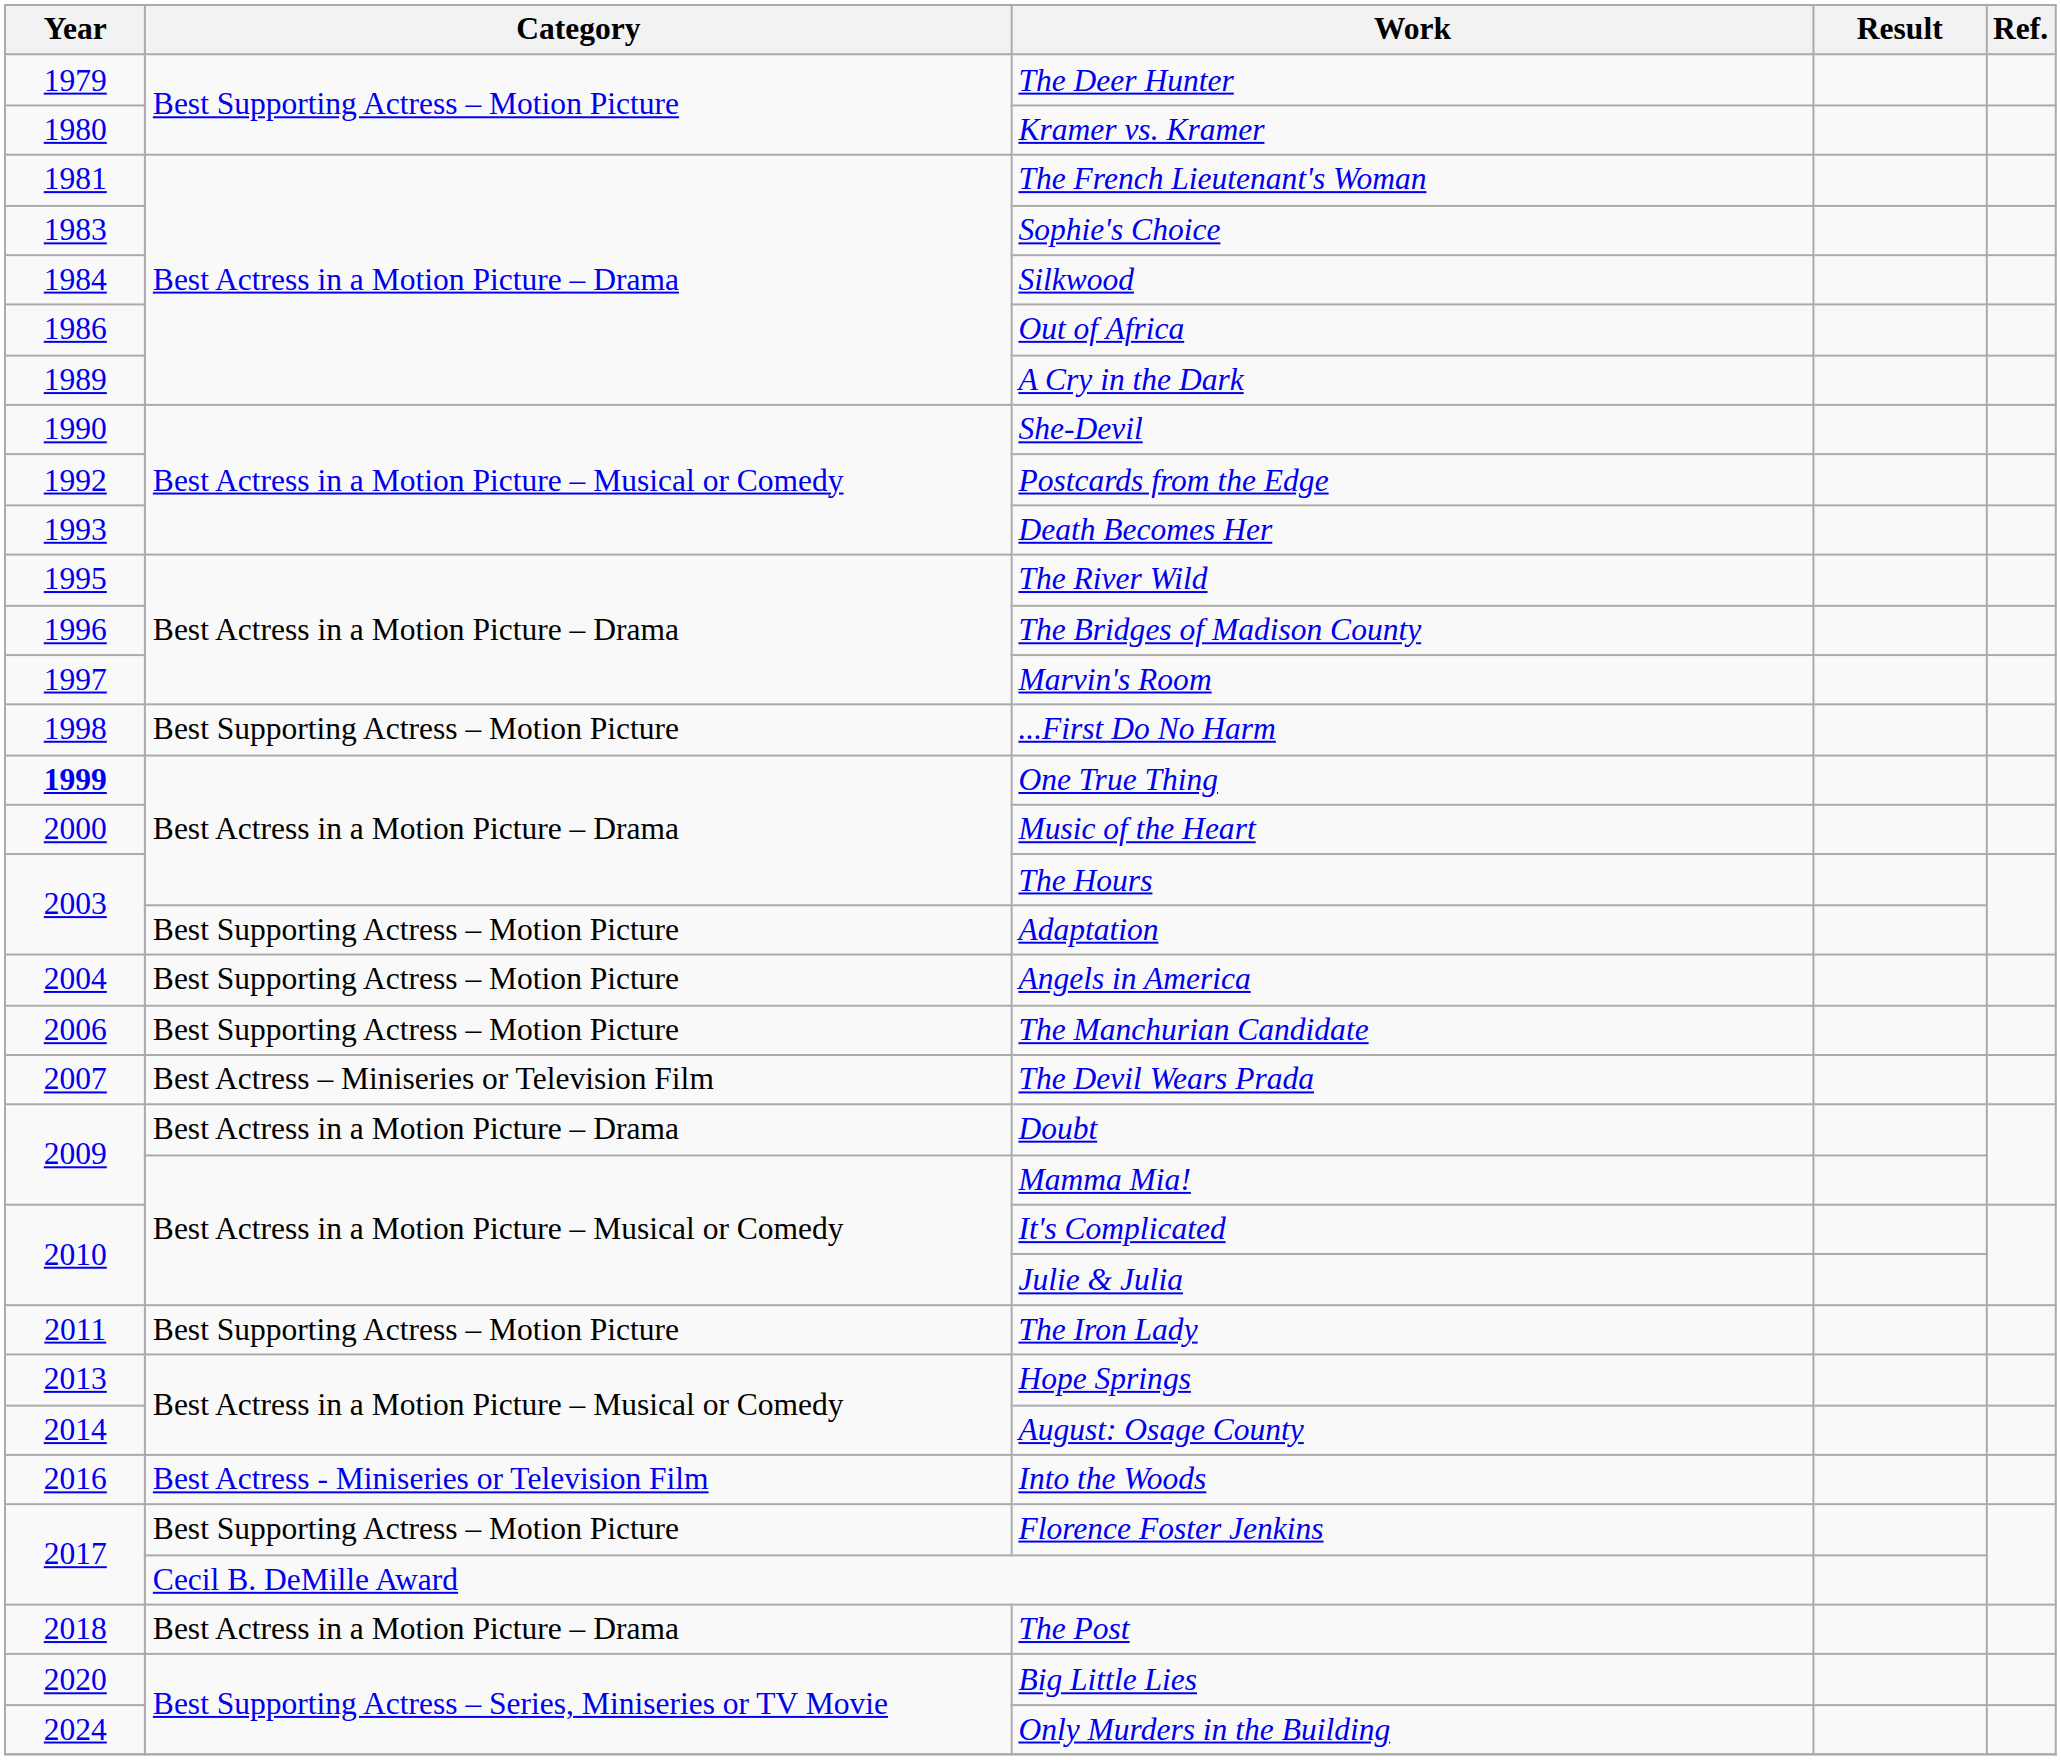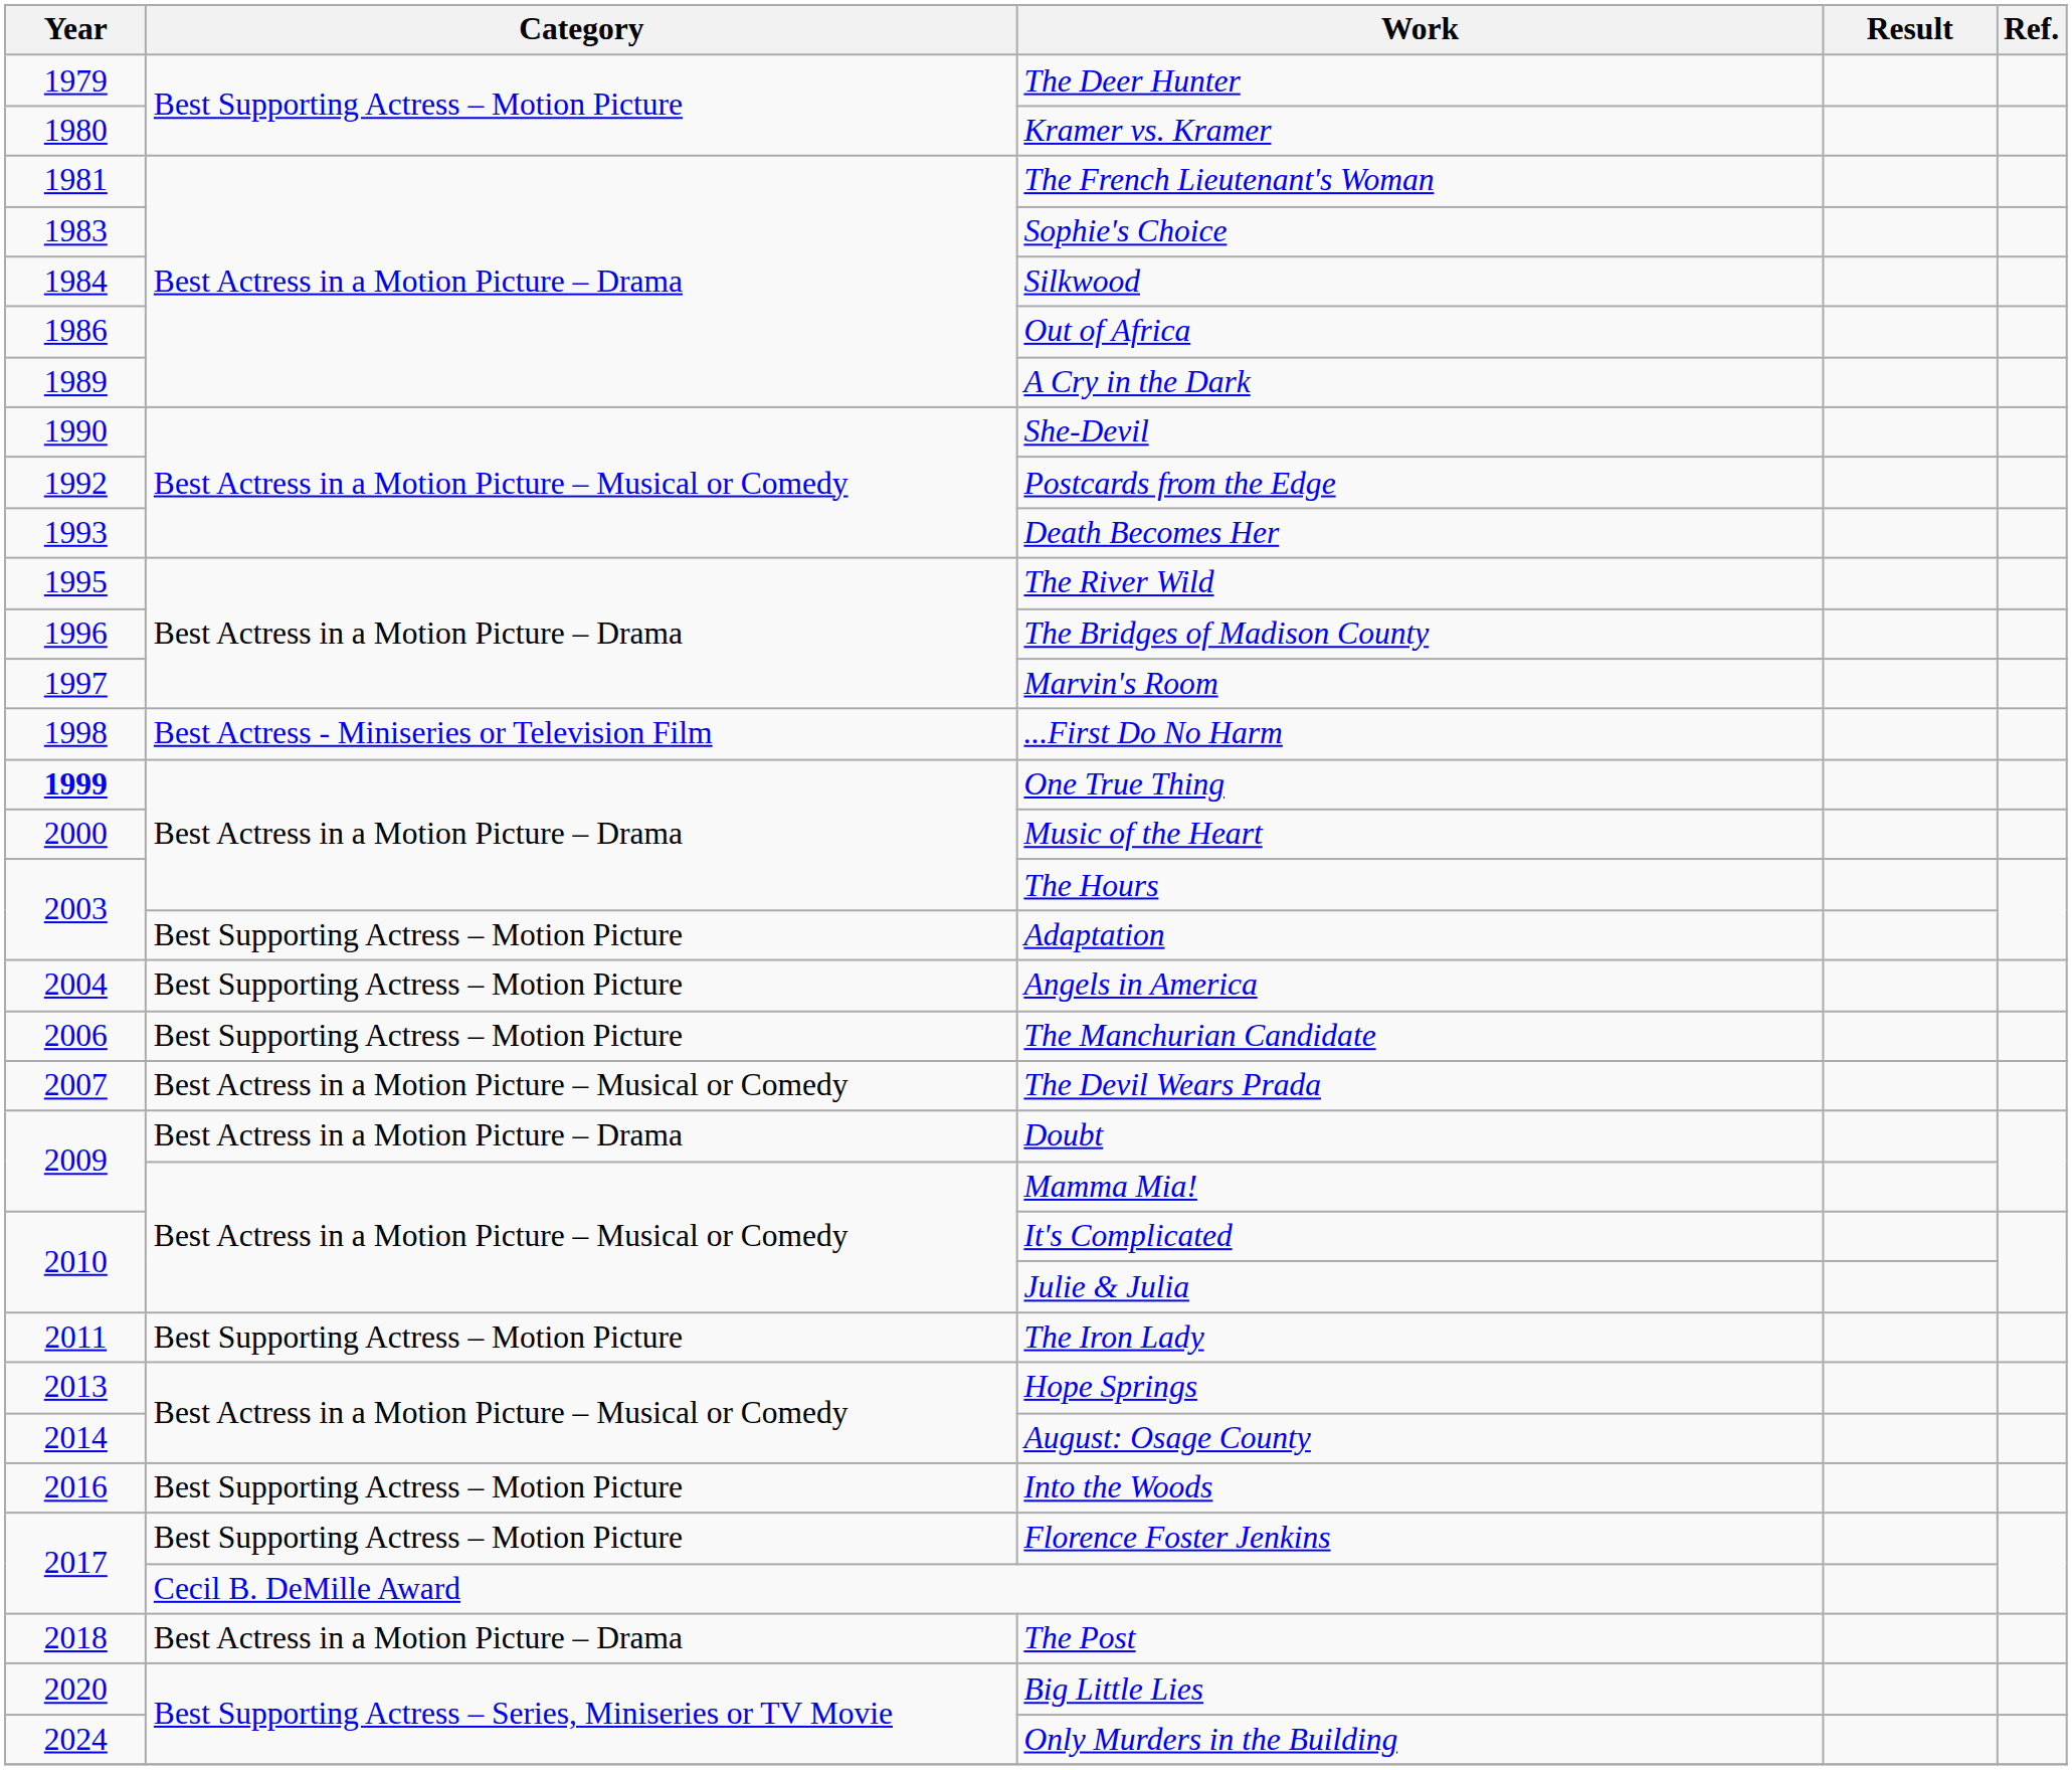 <table class="wikitable sortable">
 <tr>
 <th scope="col" style="width:4em;">Year</th>
 <th scope="col" style="width:27em;">Category</th>
 <th scope="col" style="width:25em;">Work</th>
 <th scope="col" style="width:5em;">Result</th>
 <th class=unsortable>Ref.</th>
 </tr>
 <tr>
 <td style="text-align:center;"><a href='#'>1979</a></td>
 <td rowspan="2"><a href='#'>Best Supporting Actress – Motion Picture</a></td>
 <td><em><a href='#'>The Deer Hunter</a></em></td>
 <td></td>
 <td style="text-align:center;"></td>
 </tr>
 <tr>
 <td style="text-align:center;"><a href='#'>1980</a></td>
 <td><em><a href='#'>Kramer vs. Kramer</a></em></td>
 <td></td>
 <td style="text-align:center;"></td>
 </tr>
 <tr>
 <td style="text-align:center;"><a href='#'>1981</a></td>
 <td rowspan="5"><a href='#'>Best Actress in a Motion Picture – Drama</a></td>
 <td><em><a href='#'>The French Lieutenant's Woman</a></em></td>
 <td></td>
 <td style="text-align:center;"></td>
 </tr>
 <tr>
 <td style="text-align:center;"><a href='#'>1983</a></td>
 <td><em><a href='#'>Sophie's Choice</a></em></td>
 <td></td>
 <td style="text-align:center;"></td>
 </tr>
 <tr>
 <td style="text-align:center;"><a href='#'>1984</a></td>
 <td><em><a href='#'>Silkwood</a></em></td>
 <td></td>
 <td style="text-align:center;"></td>
 </tr>
 <tr>
 <td style="text-align:center;"><a href='#'>1986</a></td>
 <td><em><a href='#'>Out of Africa</a></em></td>
 <td></td>
 <td style="text-align:center;"></td>
 </tr>
 <tr>
 <td style="text-align:center;"><a href='#'>1989</a></td>
 <td><em><a href='#'>A Cry in the Dark</a></em></td>
 <td></td>
 <td style="text-align:center;"></td>
 </tr>
 <tr>
 <td style="text-align:center;"><a href='#'>1990</a></td>
 <td rowspan="3"><a href='#'>Best Actress in a Motion Picture – Musical or Comedy</a></td>
 <td><em><a href='#'>She-Devil</a></em></td>
 <td></td>
 <td style="text-align:center;"></td>
 </tr>
 <tr>
 <td style="text-align:center;"><a href='#'>1992</a></td>
 <td><em><a href='#'>Postcards from the Edge</a></em></td>
 <td></td>
 <td style="text-align:center;"></td>
 </tr>
 <tr>
 <td style="text-align:center;"><a href='#'>1993</a></td>
 <td><em><a href='#'>Death Becomes Her</a></em></td>
 <td></td>
 <td style="text-align:center;"></td>
 </tr>
 <tr>
 <td style="text-align:center;"><a href='#'>1995</a></td>
 <td rowspan="3">Best Actress in a Motion Picture – Drama</td>
 <td><em><a href='#'>The River Wild</a></em></td>
 <td></td>
 <td style="text-align:center;"></td>
 </tr>
 <tr>
 <td style="text-align:center;"><a href='#'>1996</a></td>
 <td><em><a href='#'>The Bridges of Madison County</a></em></td>
 <td></td>
 <td style="text-align:center;"></td>
 </tr>
 <tr>
 <td style="text-align:center;"><a href='#'>1997</a></td>
 <td><em><a href='#'>Marvin's Room</a></em></td>
 <td></td>
 <td style="text-align:center;"></td>
 </tr>
 <tr>
 <td style="text-align:center;"><a href='#'>1998</a></td>
-<td>Best Supporting Actress – Motion Picture</td>
+<td><a href='#'>Best Actress - Miniseries or Television Film</a></td>
 <td><em><a href='#'>...First Do No Harm</a></em></td>
 <td></td>
 <td style="text-align:center;"></td>
 </tr>
 <tr>
 <td style="text-align:center;"><strong><a href='#'>1999</a></strong></td>
 <td rowspan="3">Best Actress in a Motion Picture – Drama</td>
 <td><em><a href='#'>One True Thing</a></em></td>
 <td></td>
 <td style="text-align:center;"></td>
 </tr>
 <tr>
 <td style="text-align:center;"><a href='#'>2000</a></td>
 <td><em><a href='#'>Music of the Heart</a></em></td>
 <td></td>
 <td style="text-align:center;"></td>
 </tr>
 <tr>
 <td style="text-align:center;", rowspan="2"><a href='#'>2003</a></td>
 <td><em><a href='#'>The Hours</a></em></td>
 <td></td>
 <td rowspan="2" style="text-align:center;"></td>
 </tr>
 <tr>
 <td>Best Supporting Actress – Motion Picture</td>
 <td><em><a href='#'>Adaptation</a></em></td>
 <td></td>
 </tr>
 <tr>
 <td style="text-align:center;"><a href='#'>2004</a></td>
 <td>Best Supporting Actress – Motion Picture</td>
 <td><em><a href='#'>Angels in America</a></em></td>
 <td></td>
 <td style="text-align:center;"></td>
 </tr>
 <tr>
 <td style="text-align:center;"><a href='#'>2006</a></td>
 <td>Best Supporting Actress – Motion Picture</td>
 <td><em><a href='#'>The Manchurian Candidate</a></em></td>
 <td></td>
 <td style="text-align:center;"></td>
 </tr>
 <tr>
 <td style="text-align:center;"><a href='#'>2007</a></td>
-<td>Best Actress – Miniseries or Television Film</td>
+<td>Best Actress in a Motion Picture – Musical or Comedy</td>
 <td><em><a href='#'>The Devil Wears Prada</a></em></td>
 <td></td>
 <td style="text-align:center;"></td>
 </tr>
 <tr>
 <td style="text-align:center;", rowspan="2"><a href='#'>2009</a></td>
 <td>Best Actress in a Motion Picture – Drama</td>
 <td><em><a href='#'>Doubt</a></em></td>
 <td></td>
 <td rowspan="2" style="text-align:center;"></td>
 </tr>
 <tr>
 <td rowspan="3">Best Actress in a Motion Picture – Musical or Comedy</td>
 <td><em><a href='#'>Mamma Mia!</a></em></td>
 <td></td>
 </tr>
 <tr>
 <td style="text-align:center;", rowspan="2"><a href='#'>2010</a></td>
 <td><em><a href='#'>It's Complicated</a></em></td>
 <td></td>
 <td rowspan="2" style="text-align:center;"></td>
 </tr>
 <tr>
 <td><em><a href='#'>Julie & Julia</a></em></td>
 <td></td>
 </tr>
 <tr>
 <td style="text-align:center;"><a href='#'>2011</a></td>
 <td>Best Supporting Actress – Motion Picture</td>
 <td><em><a href='#'>The Iron Lady</a></em></td>
 <td></td>
 <td style="text-align:center;"></td>
 </tr>
 <tr>
 <td style="text-align:center;"><a href='#'>2013</a></td>
 <td rowspan="2">Best Actress in a Motion Picture – Musical or Comedy</td>
 <td><em><a href='#'>Hope Springs</a></em></td>
 <td></td>
 <td style="text-align:center;"></td>
 </tr>
 <tr>
 <td style="text-align:center;"><a href='#'>2014</a></td>
 <td><em><a href='#'>August: Osage County</a></em></td>
 <td></td>
 <td style="text-align:center;"></td>
 </tr>
 <tr>
 <td style="text-align:center;"><a href='#'>2016</a></td>
-<td><a href='#'>Best Actress - Miniseries or Television Film</a></td>
+<td>Best Supporting Actress – Motion Picture</td>
 <td><em><a href='#'>Into the Woods</a></em></td>
 <td></td>
 <td style="text-align:center;"></td>
 </tr>
 <tr>
 <td style="text-align:center;", rowspan="2"><a href='#'>2017</a></td>
 <td>Best Supporting Actress – Motion Picture</td>
 <td><em><a href='#'>Florence Foster Jenkins</a></em></td>
 <td></td>
 <td rowspan="2" style="text-align:center;"></td>
 </tr>
 <tr>
 <td colspan=2><a href='#'>Cecil B. DeMille Award</a> </td>
 <td></td>
 </tr>
 <tr>
 <td style="text-align:center;"><a href='#'>2018</a></td>
 <td>Best Actress in a Motion Picture – Drama</td>
 <td><em><a href='#'>The Post</a></em></td>
 <td></td>
 <td style="text-align:center;"></td>
 </tr>
 <tr>
 <td style="text-align:center;"><a href='#'>2020</a></td>
 <td rowspan=2><a href='#'>Best Supporting Actress – Series, Miniseries or TV Movie</a></td>
 <td><em><a href='#'>Big Little Lies</a></em></td>
 <td></td>
 <td style="text-align:center;"></td>
 </tr>
 <tr>
 <td style="text-align:center;"><a href='#'>2024</a></td>
 <td><em><a href='#'>Only Murders in the Building</a></em></td>
 <td></td>
 <td style="text-align:center;"></td>
 </tr>
 <tr>
 </tr>
 </table>
